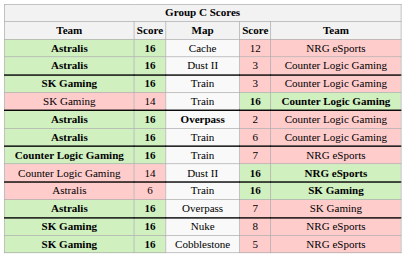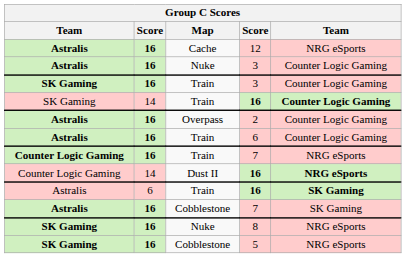 <table class="wikitable" style="text-align: center;">
 <tr>
 <th colspan=5>Group C Scores</th>
 </tr>
 <tr>
 <th width="181px">Team</th>
 <th width="20px">Score</th>
 <th width="100px">Map</th>
 <th width="20px">Score</th>
 <th width="181px">Team</th>
 </tr>
 <tr>
 <td style="background: #D0F0C0;"><strong>Astralis</strong></td>
 <td style="background: #D0F0C0;"><strong>16</strong></td>
 <td>Cache</td>
 <td style="background: #FFCCCC;">12</td>
 <td style="background: #FFCCCC;">NRG eSports</td>
 </tr>
 <tr style="text-align:center;border-width:0 0 2px 0; border-style:solid;border-color:black;">
 <td style="background: #D0F0C0;"><strong>Astralis</strong></td>
 <td style="background: #D0F0C0;"><strong>16</strong></td>
-<td>Dust II</td>
+<td>Nuke</td>
 <td style="background: #FFCCCC;">3</td>
 <td style="background: #FFCCCC;">Counter Logic Gaming</td>
 </tr>
 <tr>
 <td style="background: #D0F0C0;"><strong>SK Gaming</strong></td>
 <td style="background: #D0F0C0;"><strong>16</strong></td>
 <td>Train</td>
 <td style="background: #FFCCCC;">3</td>
 <td style="background: #FFCCCC;">Counter Logic Gaming</td>
 </tr>
 <tr style="text-align:center;border-width:0 0 2px 0; border-style:solid;border-color:black;">
 <td style="background: #FFCCCC;">SK Gaming</td>
 <td style="background: #FFCCCC;">14</td>
 <td>Train</td>
 <td style="background: #D0F0C0;"><strong>16</strong></td>
 <td style="background: #D0F0C0;"><strong>Counter Logic Gaming</strong></td>
 </tr>
 <tr>
 <td style="background: #D0F0C0;"><strong>Astralis</strong></td>
 <td style="background: #D0F0C0;"><strong>16</strong></td>
-<td><strong>Overpass</strong></td>
+<td>Overpass</td>
 <td style="background: #FFCCCC;">2</td>
 <td style="background: #FFCCCC;">Counter Logic Gaming</td>
 </tr>
 <tr style="text-align:center;border-width:0 0 2px 0; border-style:solid;border-color:black;">
 <td style="background: #D0F0C0;"><strong>Astralis</strong></td>
 <td style="background: #D0F0C0;"><strong>16</strong></td>
 <td>Train</td>
 <td style="background: #FFCCCC;">6</td>
 <td style="background: #FFCCCC;">Counter Logic Gaming</td>
 </tr>
 <tr>
 <td style="background: #D0F0C0;"><strong>Counter Logic Gaming</strong></td>
 <td style="background: #D0F0C0;"><strong>16</strong></td>
 <td>Train</td>
 <td style="background: #FFCCCC;">7</td>
 <td style="background: #FFCCCC;">NRG eSports</td>
 </tr>
 <tr style="text-align:center;border-width:0 0 2px 0; border-style:solid;border-color:black;">
 <td style="background: #FFCCCC;">Counter Logic Gaming</td>
 <td style="background: #FFCCCC;">14</td>
 <td>Dust II</td>
 <td style="background: #D0F0C0;"><strong>16</strong></td>
 <td style="background: #D0F0C0;"><strong>NRG eSports</strong></td>
 </tr>
 <tr>
 <td style="background: #FFCCCC;">Astralis</td>
 <td style="background: #FFCCCC;">6</td>
 <td>Train</td>
 <td style="background: #D0F0C0;"><strong>16</strong></td>
 <td style="background: #D0F0C0;"><strong>SK Gaming</strong></td>
 </tr>
 <tr style="text-align:center;border-width:0 0 2px 0; border-style:solid;border-color:black;">
 <td style="background: #D0F0C0;"><strong>Astralis</strong></td>
 <td style="background: #D0F0C0;"><strong>16</strong></td>
-<td>Overpass</td>
+<td>Cobblestone</td>
 <td style="background: #FFCCCC;">7</td>
 <td style="background: #FFCCCC;">SK Gaming</td>
 </tr>
 <tr>
 <td style="background: #D0F0C0;"><strong>SK Gaming</strong></td>
 <td style="background: #D0F0C0;"><strong>16</strong></td>
 <td>Nuke</td>
 <td style="background: #FFCCCC;">8</td>
 <td style="background: #FFCCCC;">NRG eSports</td>
 </tr>
 <tr>
 <td style="background: #D0F0C0;"><strong>SK Gaming</strong></td>
 <td style="background: #D0F0C0;"><strong>16</strong></td>
 <td>Cobblestone</td>
 <td style="background: #FFCCCC;">5</td>
 <td style="background: #FFCCCC;">NRG eSports</td>
 </tr>
 </table>
